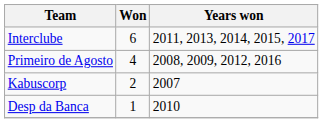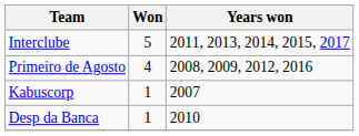 <table class="wikitable" style="text-align:left; font-size:83%">
 <tr>
 <th>Team</th>
 <th>Won</th>
 <th>Years won</th>
 </tr>
 <tr>
 <td><a href='#'>Interclube</a></td>
-<td align=center>6</td>
+<td align=center>5</td>
 <td>2011, 2013, 2014, 2015, <a href='#'>2017</a></td>
 </tr>
 <tr>
 <td><a href='#'>Primeiro de Agosto</a></td>
 <td align=center>4</td>
 <td>2008, 2009, 2012, 2016</td>
 </tr>
 <tr>
 <td><a href='#'>Kabuscorp</a></td>
-<td align=center>2</td>
+<td align=center>1</td>
 <td>2007</td>
 </tr>
 <tr>
 <td><a href='#'>Desp da Banca</a></td>
 <td align=center>1</td>
 <td>2010</td>
 </tr>
 <tr>
 </tr>
 </table>
